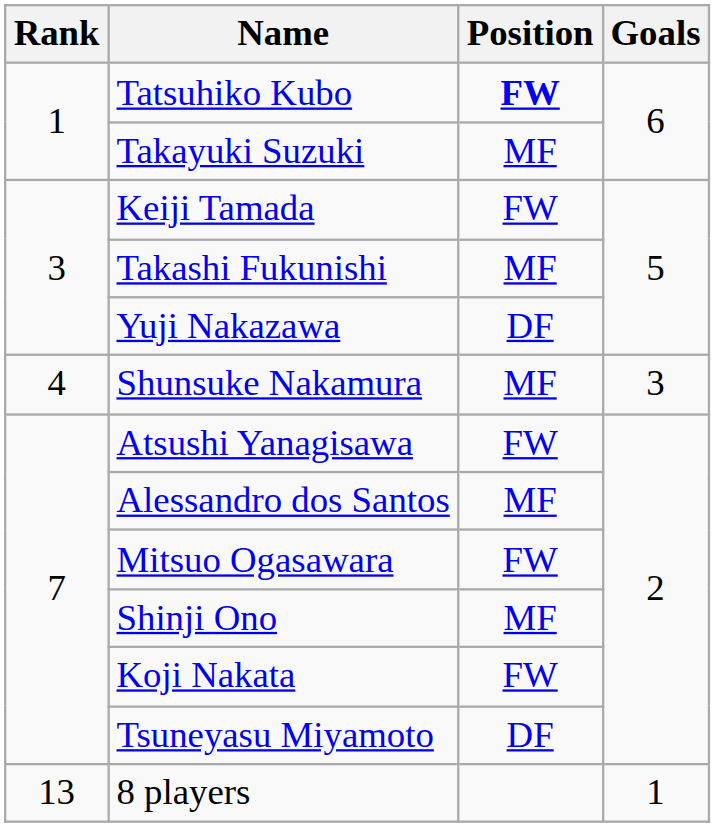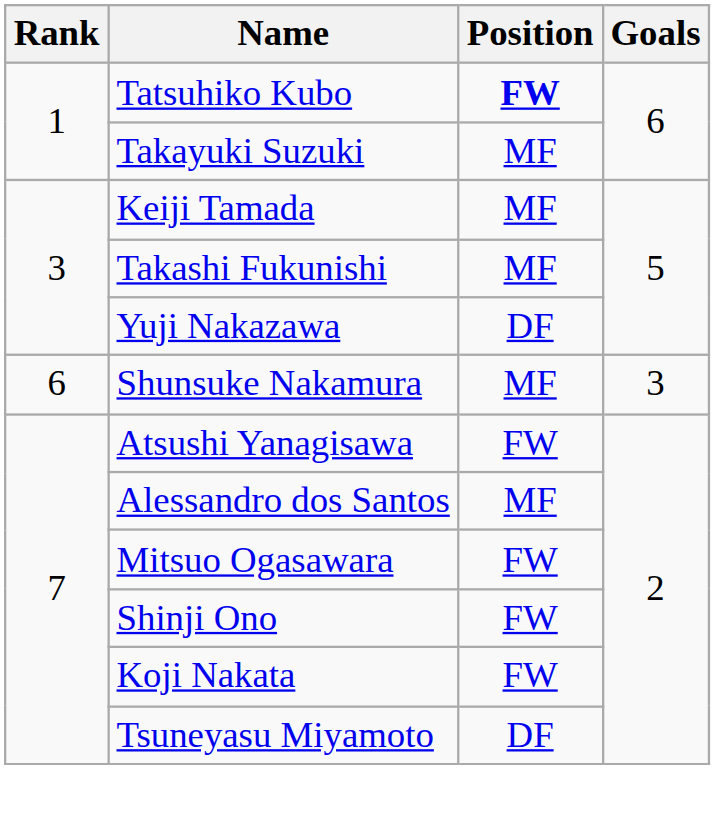 <table class="wikitable" style="text-align: center;">
 <tr>
 <th>Rank</th>
 <th>Name</th>
 <th>Position</th>
 <th>Goals</th>
 </tr>
 <tr>
 <td rowspan="2">1</td>
 <td align="left"><a href='#'>Tatsuhiko Kubo</a></td>
 <td><strong><a href='#'>FW</a></strong></td>
 <td rowspan="2">6</td>
 </tr>
 <tr>
 <td align="left"><a href='#'>Takayuki Suzuki</a></td>
 <td><a href='#'>MF</a></td>
 </tr>
 <tr>
 <td rowspan="3">3</td>
 <td align="left"><a href='#'>Keiji Tamada</a></td>
-<td><a href='#'>FW</a></td>
+<td><a href='#'>MF</a></td>
 <td rowspan="3">5</td>
 </tr>
 <tr>
 <td align="left"><a href='#'>Takashi Fukunishi</a></td>
 <td><a href='#'>MF</a></td>
 </tr>
 <tr>
 <td align="left"><a href='#'>Yuji Nakazawa</a></td>
 <td><a href='#'>DF</a></td>
 </tr>
 <tr>
-<td rowspan="1">4</td>
+<td rowspan="1">6</td>
 <td align="left"><a href='#'>Shunsuke Nakamura</a></td>
 <td><a href='#'>MF</a></td>
 <td rowspan="1">3</td>
 </tr>
 <tr>
 <td rowspan="6">7</td>
 <td align="left"><a href='#'>Atsushi Yanagisawa</a></td>
 <td><a href='#'>FW</a></td>
 <td rowspan="6">2</td>
 </tr>
 <tr>
 <td align="left"><a href='#'>Alessandro dos Santos</a></td>
 <td><a href='#'>MF</a></td>
 </tr>
 <tr>
 <td align="left"><a href='#'>Mitsuo Ogasawara</a></td>
 <td><a href='#'>FW</a></td>
 </tr>
 <tr>
 <td align="left"><a href='#'>Shinji Ono</a></td>
-<td><a href='#'>MF</a></td>
+<td><a href='#'>FW</a></td>
 </tr>
 <tr>
 <td align="left"><a href='#'>Koji Nakata</a></td>
 <td><a href='#'>FW</a></td>
 </tr>
 <tr>
 <td align="left"><a href='#'>Tsuneyasu Miyamoto</a></td>
 <td><a href='#'>DF</a></td>
 </tr>
-<tr>
-<td rowspan="1">13</td>
-<td align="left">8 players</td>
-<td></td>
-<td rowspan="1">1</td>
-</tr>
 </table>
